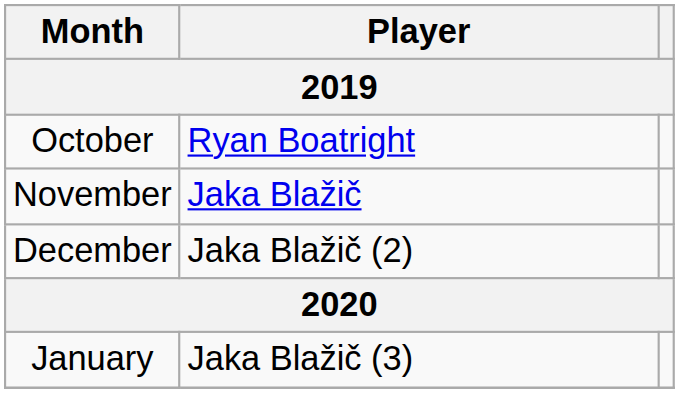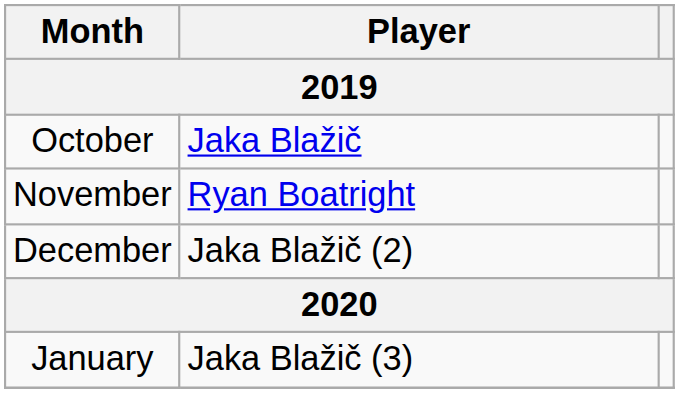 <table class="wikitable" style="text-align: center;">
 <tr>
 <th>Month</th>
 <th style="width:215px;">Player</th>
 <th></th>
 </tr>
 <tr>
 <th colspan=3>2019</th>
 </tr>
 <tr>
 <td>October</td>
-<td align="left"> <a href='#'>Ryan Boatright</a></td>
+<td align="left"> <a href='#'>Jaka Blažič</a></td>
 <td></td>
 </tr>
 <tr>
 <td>November</td>
-<td align="left"> <a href='#'>Jaka Blažič</a></td>
+<td align="left"> <a href='#'>Ryan Boatright</a></td>
 <td></td>
 </tr>
 <tr>
 <td>December</td>
 <td align="left"> Jaka Blažič (2)</td>
 <td></td>
 </tr>
 <tr>
 <th colspan=3>2020</th>
 </tr>
 <tr>
 <td>January</td>
 <td align="left"> Jaka Blažič (3)</td>
 <td></td>
 </tr>
 <tr>
 </tr>
 </table>
